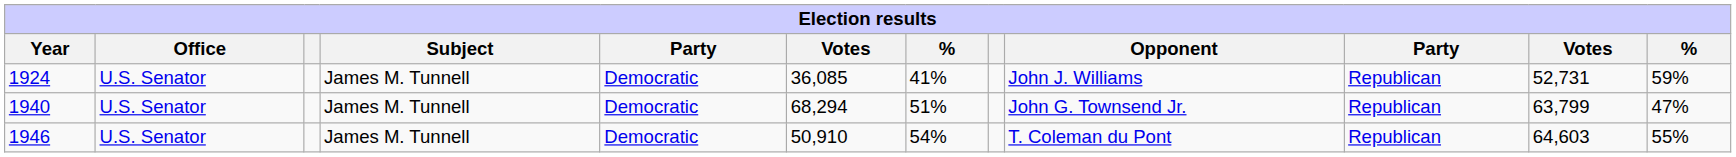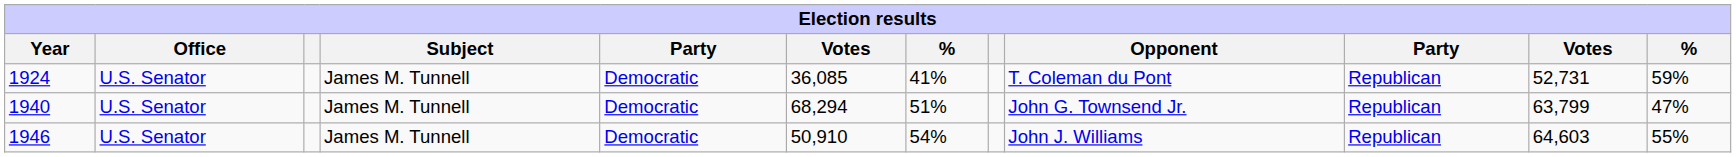 <table class=wikitable style="width: 94%" style="text-align: center;" align="center">
 <tr bgcolor=#cccccc>
 <th colspan=12 style="background: #ccccff;">Election results</th>
 </tr>
 <tr>
 <th><strong>Year</strong></th>
 <th><strong>Office</strong></th>
 <th></th>
 <th><strong>Subject</strong></th>
 <th><strong>Party</strong></th>
 <th><strong>Votes</strong></th>
 <th><strong>%</strong></th>
 <th></th>
 <th><strong>Opponent</strong></th>
 <th><strong>Party</strong></th>
 <th><strong>Votes</strong></th>
 <th><strong>%</strong></th>
 </tr>
 <tr>
 <td><a href='#'>1924</a></td>
 <td><a href='#'>U.S. Senator</a></td>
 <td></td>
 <td>James M. Tunnell</td>
 <td><a href='#'>Democratic</a></td>
 <td>36,085</td>
 <td>41%</td>
 <td></td>
-<td><a href='#'>John J. Williams</a></td>
+<td><a href='#'>T. Coleman du Pont</a></td>
 <td><a href='#'>Republican</a></td>
 <td>52,731</td>
 <td>59%</td>
 </tr>
 <tr>
 <td><a href='#'>1940</a></td>
 <td><a href='#'>U.S. Senator</a></td>
 <td></td>
 <td>James M. Tunnell</td>
 <td><a href='#'>Democratic</a></td>
 <td>68,294</td>
 <td>51%</td>
 <td></td>
 <td><a href='#'>John G. Townsend Jr.</a></td>
 <td><a href='#'>Republican</a></td>
 <td>63,799</td>
 <td>47%</td>
 </tr>
 <tr>
 <td><a href='#'>1946</a></td>
 <td><a href='#'>U.S. Senator</a></td>
 <td></td>
 <td>James M. Tunnell</td>
 <td><a href='#'>Democratic</a></td>
 <td>50,910</td>
 <td>54%</td>
 <td></td>
-<td><a href='#'>T. Coleman du Pont</a></td>
+<td><a href='#'>John J. Williams</a></td>
 <td><a href='#'>Republican</a></td>
 <td>64,603</td>
 <td>55%</td>
 </tr>
 </table>
